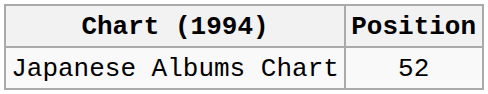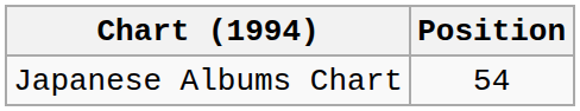 <table class="wikitable" style="text-align:center;">
 <tr>
 <th>Chart (1994)</th>
 <th>Position</th>
 </tr>
 <tr>
 <td align="left">Japanese Albums Chart</td>
-<td>52</td>
+<td>54</td>
 </tr>
 <tr>
 </tr>
 </table>
